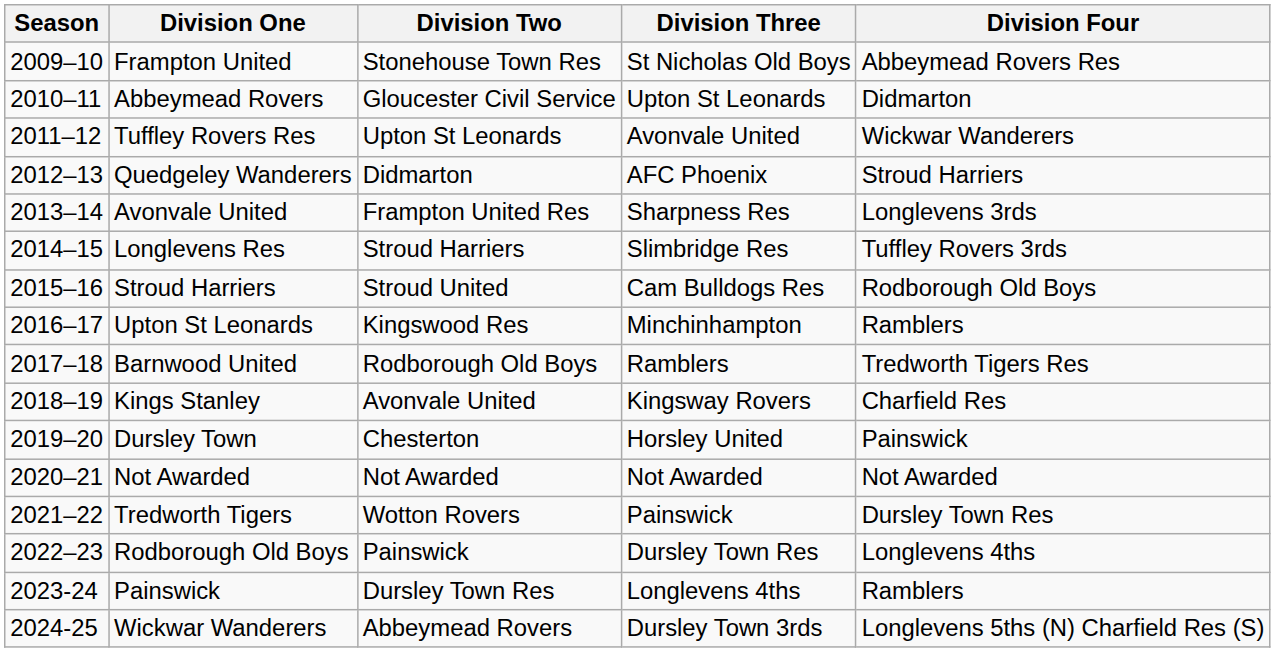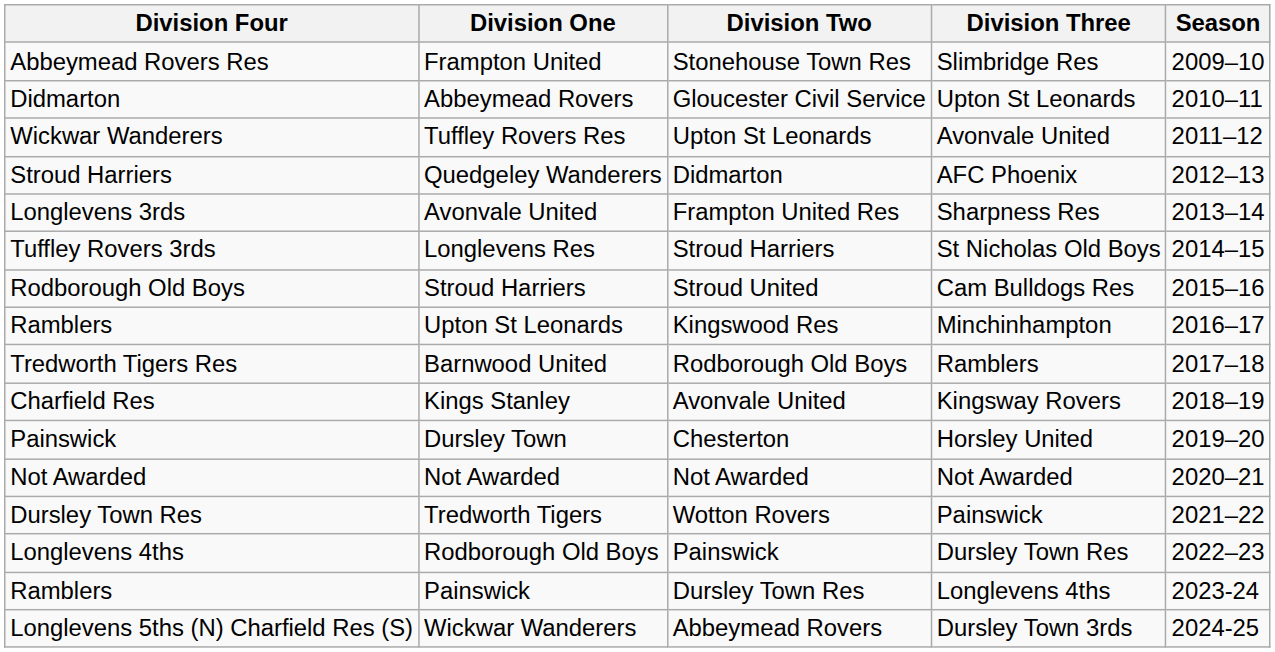 <table class="wikitable" style="textalign-center">
 <tr>
-<th>Season</th>
+<th>Division Four</th>
 <th>Division One</th>
 <th>Division Two</th>
 <th>Division Three</th>
-<th>Division Four</th>
+<th>Season</th>
 </tr>
 <tr>
-<td>2009–10</td>
+<td>Abbeymead Rovers Res</td>
 <td>Frampton United</td>
 <td>Stonehouse Town Res</td>
-<td>St Nicholas Old Boys</td>
-<td>Abbeymead Rovers Res</td>
+<td>Slimbridge Res</td>
+<td>2009–10</td>
 </tr>
 <tr>
-<td>2010–11</td>
+<td>Didmarton</td>
 <td>Abbeymead Rovers</td>
 <td>Gloucester Civil Service</td>
 <td>Upton St Leonards</td>
-<td>Didmarton</td>
+<td>2010–11</td>
 </tr>
 <tr>
-<td>2011–12</td>
+<td>Wickwar Wanderers</td>
 <td>Tuffley Rovers Res</td>
 <td>Upton St Leonards</td>
 <td>Avonvale United</td>
-<td>Wickwar Wanderers</td>
+<td>2011–12</td>
 </tr>
 <tr>
-<td>2012–13</td>
+<td>Stroud Harriers</td>
 <td>Quedgeley Wanderers</td>
 <td>Didmarton</td>
 <td>AFC Phoenix</td>
-<td>Stroud Harriers</td>
+<td>2012–13</td>
 </tr>
 <tr>
-<td>2013–14</td>
+<td>Longlevens 3rds</td>
 <td>Avonvale United</td>
 <td>Frampton United Res</td>
 <td>Sharpness Res</td>
-<td>Longlevens 3rds</td>
+<td>2013–14</td>
 </tr>
 <tr>
-<td>2014–15</td>
+<td>Tuffley Rovers 3rds</td>
 <td>Longlevens Res</td>
 <td>Stroud Harriers</td>
-<td>Slimbridge Res</td>
-<td>Tuffley Rovers 3rds</td>
+<td>St Nicholas Old Boys</td>
+<td>2014–15</td>
 </tr>
 <tr>
-<td>2015–16</td>
+<td>Rodborough Old Boys</td>
 <td>Stroud Harriers</td>
 <td>Stroud United</td>
 <td>Cam Bulldogs Res</td>
-<td>Rodborough Old Boys</td>
+<td>2015–16</td>
 </tr>
 <tr>
-<td>2016–17</td>
+<td>Ramblers</td>
 <td>Upton St Leonards</td>
 <td>Kingswood Res</td>
 <td>Minchinhampton</td>
-<td>Ramblers</td>
+<td>2016–17</td>
 </tr>
 <tr>
-<td>2017–18</td>
+<td>Tredworth Tigers Res</td>
 <td>Barnwood United</td>
 <td>Rodborough Old Boys</td>
 <td>Ramblers</td>
-<td>Tredworth Tigers Res</td>
+<td>2017–18</td>
 </tr>
 <tr>
-<td>2018–19</td>
+<td>Charfield Res</td>
 <td>Kings Stanley</td>
 <td>Avonvale United</td>
 <td>Kingsway Rovers</td>
-<td>Charfield Res</td>
+<td>2018–19</td>
 </tr>
 <tr>
-<td>2019–20</td>
+<td>Painswick</td>
 <td>Dursley Town</td>
 <td>Chesterton</td>
 <td>Horsley United</td>
-<td>Painswick</td>
+<td>2019–20</td>
 </tr>
 <tr>
-<td>2020–21</td>
 <td>Not Awarded</td>
 <td>Not Awarded</td>
 <td>Not Awarded</td>
 <td>Not Awarded</td>
+<td>2020–21</td>
 </tr>
 <tr>
-<td>2021–22</td>
+<td>Dursley Town Res</td>
 <td>Tredworth Tigers</td>
 <td>Wotton Rovers</td>
 <td>Painswick</td>
-<td>Dursley Town Res</td>
+<td>2021–22</td>
 </tr>
 <tr>
-<td>2022–23</td>
+<td>Longlevens 4ths</td>
 <td>Rodborough Old Boys</td>
 <td>Painswick</td>
 <td>Dursley Town Res</td>
-<td>Longlevens 4ths</td>
+<td>2022–23</td>
 </tr>
 <tr>
-<td>2023-24</td>
+<td>Ramblers</td>
 <td>Painswick</td>
 <td>Dursley Town Res</td>
 <td>Longlevens 4ths</td>
-<td>Ramblers</td>
+<td>2023-24</td>
 </tr>
 <tr>
-<td>2024-25</td>
+<td>Longlevens 5ths (N) Charfield Res (S)</td>
 <td>Wickwar Wanderers</td>
 <td>Abbeymead Rovers</td>
 <td>Dursley Town 3rds</td>
-<td>Longlevens 5ths (N) Charfield Res (S)</td>
+<td>2024-25</td>
 </tr>
 </table>
